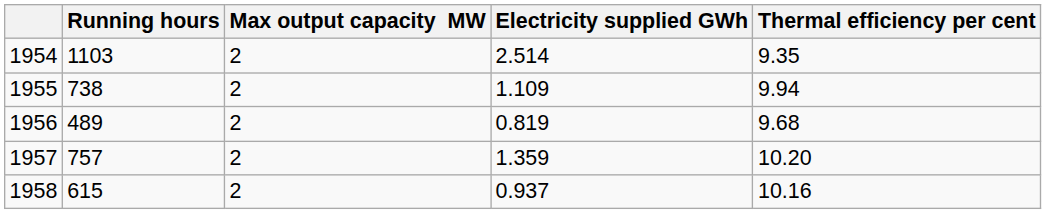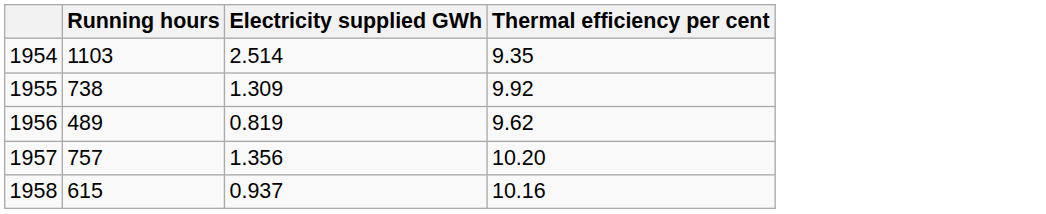 <table class="wikitable">
 <tr>
 <th></th>
 <th>Running hours</th>
-<th>Max output capacity  MW</th>
 <th>Electricity supplied GWh</th>
 <th>Thermal efficiency per cent</th>
 </tr>
 <tr>
 <td>1954</td>
 <td>1103</td>
-<td>2</td>
 <td>2.514</td>
 <td>9.35</td>
 </tr>
 <tr>
 <td>1955</td>
 <td>738</td>
-<td>2</td>
-<td>1.109</td>
-<td>9.94</td>
+<td>1.309</td>
+<td>9.92</td>
 </tr>
 <tr>
 <td>1956</td>
 <td>489</td>
-<td>2</td>
 <td>0.819</td>
-<td>9.68</td>
+<td>9.62</td>
 </tr>
 <tr>
 <td>1957</td>
 <td>757</td>
-<td>2</td>
-<td>1.359</td>
+<td>1.356</td>
 <td>10.20</td>
 </tr>
 <tr>
 <td>1958</td>
 <td>615</td>
-<td>2</td>
 <td>0.937</td>
 <td>10.16</td>
 </tr>
 </table>
